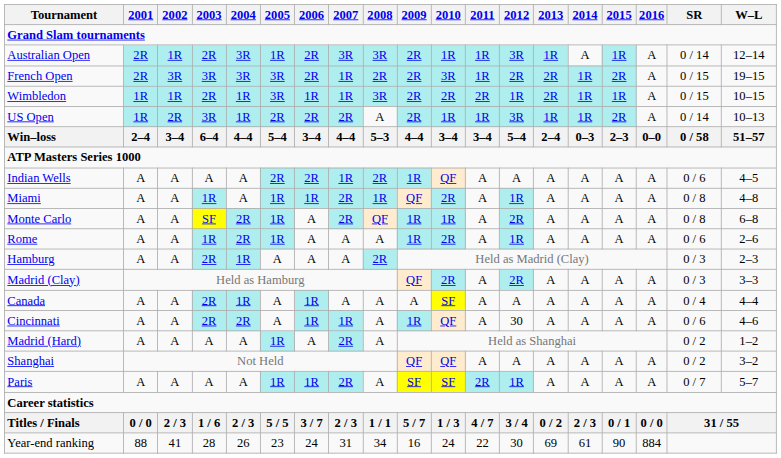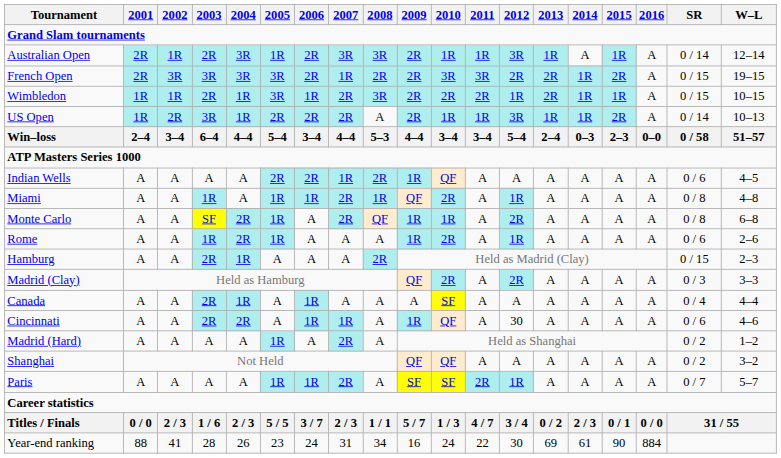 <table class=wikitable style=text-align:center;font-size:97%>
 <tr>
 <th width=140>Tournament</th>
 <th width=35><a href='#'>2001</a></th>
 <th width=35><a href='#'>2002</a></th>
 <th width=35><a href='#'>2003</a></th>
 <th width=35><a href='#'>2004</a></th>
 <th width=35><a href='#'>2005</a></th>
 <th width=35><a href='#'>2006</a></th>
 <th width=35><a href='#'>2007</a></th>
 <th width=35><a href='#'>2008</a></th>
 <th width=35><a href='#'>2009</a></th>
 <th width=35><a href='#'>2010</a></th>
 <th width=35><a href='#'>2011</a></th>
 <th width=35><a href='#'>2012</a></th>
 <th width=35><a href='#'>2013</a></th>
 <th width=35><a href='#'>2014</a></th>
 <th width=35><a href='#'>2015</a></th>
 <th><a href='#'>2016</a></th>
 <th width="60">SR</th>
 <th width=60>W–L</th>
 </tr>
 <tr>
 <td colspan="19" align="left"><a href='#'><strong>Grand Slam tournaments</strong></a></td>
 </tr>
 <tr>
 <td align=left><a href='#'>Australian Open</a></td>
 <td bgcolor=afeeee><a href='#'>2R</a></td>
 <td bgcolor=afeeee><a href='#'>1R</a></td>
 <td bgcolor=afeeee><a href='#'>2R</a></td>
 <td bgcolor=afeeee><a href='#'>3R</a></td>
 <td bgcolor=afeeee><a href='#'>1R</a></td>
 <td bgcolor=afeeee><a href='#'>2R</a></td>
 <td bgcolor=afeeee><a href='#'>3R</a></td>
 <td bgcolor=afeeee><a href='#'>3R</a></td>
 <td bgcolor=afeeee><a href='#'>2R</a></td>
 <td bgcolor=afeeee><a href='#'>1R</a></td>
 <td bgcolor=afeeee><a href='#'>1R</a></td>
 <td bgcolor=afeeee><a href='#'>3R</a></td>
 <td bgcolor=afeeee><a href='#'>1R</a></td>
 <td>A</td>
 <td bgcolor=afeeee><a href='#'>1R</a></td>
 <td>A</td>
 <td>0 / 14</td>
 <td>12–14</td>
 </tr>
 <tr>
 <td align=left><a href='#'>French Open</a></td>
 <td bgcolor=afeeee><a href='#'>2R</a></td>
 <td bgcolor=afeeee><a href='#'>3R</a></td>
 <td bgcolor=afeeee><a href='#'>3R</a></td>
 <td bgcolor=afeeee><a href='#'>3R</a></td>
 <td bgcolor=afeeee><a href='#'>3R</a></td>
 <td bgcolor=afeeee><a href='#'>2R</a></td>
 <td bgcolor=afeeee><a href='#'>1R</a></td>
 <td bgcolor=afeeee><a href='#'>2R</a></td>
 <td bgcolor=afeeee><a href='#'>2R</a></td>
 <td bgcolor=afeeee><a href='#'>3R</a></td>
-<td bgcolor=afeeee><a href='#'>1R</a></td>
+<td bgcolor=afeeee><a href='#'>3R</a></td>
 <td bgcolor=afeeee><a href='#'>2R</a></td>
 <td bgcolor=afeeee><a href='#'>2R</a></td>
 <td bgcolor=afeeee><a href='#'>1R</a></td>
 <td bgcolor=afeeee><a href='#'>2R</a></td>
 <td>A</td>
 <td>0 / 15</td>
 <td>19–15</td>
 </tr>
 <tr>
 <td align=left><a href='#'>Wimbledon</a></td>
 <td bgcolor=afeeee><a href='#'>1R</a></td>
 <td bgcolor=afeeee><a href='#'>1R</a></td>
 <td bgcolor=afeeee><a href='#'>2R</a></td>
 <td bgcolor=afeeee><a href='#'>1R</a></td>
 <td bgcolor=afeeee><a href='#'>3R</a></td>
 <td bgcolor=afeeee><a href='#'>1R</a></td>
-<td bgcolor=afeeee><a href='#'>1R</a></td>
+<td bgcolor=afeeee><a href='#'>2R</a></td>
 <td bgcolor=afeeee><a href='#'>3R</a></td>
 <td bgcolor=afeeee><a href='#'>2R</a></td>
 <td bgcolor=afeeee><a href='#'>2R</a></td>
 <td bgcolor=afeeee><a href='#'>2R</a></td>
 <td bgcolor=afeeee><a href='#'>1R</a></td>
 <td bgcolor=afeeee><a href='#'>2R</a></td>
 <td bgcolor=afeeee><a href='#'>1R</a></td>
 <td bgcolor=afeeee><a href='#'>1R</a></td>
 <td>A</td>
 <td>0 / 15</td>
 <td>10–15</td>
 </tr>
 <tr>
 <td align=left><a href='#'>US Open</a></td>
 <td bgcolor=afeeee><a href='#'>1R</a></td>
 <td bgcolor=afeeee><a href='#'>2R</a></td>
 <td bgcolor=afeeee><a href='#'>3R</a></td>
 <td bgcolor=afeeee><a href='#'>1R</a></td>
 <td bgcolor=afeeee><a href='#'>2R</a></td>
 <td bgcolor=afeeee><a href='#'>2R</a></td>
 <td bgcolor=afeeee><a href='#'>2R</a></td>
 <td>A</td>
 <td bgcolor=afeeee><a href='#'>2R</a></td>
 <td bgcolor=afeeee><a href='#'>1R</a></td>
 <td bgcolor=afeeee><a href='#'>1R</a></td>
 <td bgcolor=afeeee><a href='#'>3R</a></td>
 <td bgcolor=afeeee><a href='#'>1R</a></td>
 <td bgcolor=afeeee><a href='#'>1R</a></td>
 <td bgcolor=afeeee><a href='#'>2R</a></td>
 <td>A</td>
 <td>0 / 14</td>
 <td>10–13</td>
 </tr>
 <tr>
 <th style=text-align:left>Win–loss</th>
 <th>2–4</th>
 <th>3–4</th>
 <th>6–4</th>
 <th>4–4</th>
 <th>5–4</th>
 <th>3–4</th>
 <th>4–4</th>
 <th>5–3</th>
 <th>4–4</th>
 <th>3–4</th>
 <th>3–4</th>
 <th>5–4</th>
 <th>2–4</th>
 <th>0–3</th>
 <th>2–3</th>
 <th>0–0</th>
 <th>0 / 58</th>
 <th>51–57</th>
 </tr>
 <tr>
 <td colspan="19" align="left"><strong>ATP Masters Series 1000</strong></td>
 </tr>
 <tr>
 <td align=left><a href='#'>Indian Wells</a></td>
 <td>A</td>
 <td>A</td>
 <td>A</td>
 <td>A</td>
 <td bgcolor=afeeee><a href='#'>2R</a></td>
 <td bgcolor=afeeee><a href='#'>2R</a></td>
 <td bgcolor=afeeee><a href='#'>1R</a></td>
 <td bgcolor=afeeee><a href='#'>2R</a></td>
 <td bgcolor=afeeee><a href='#'>1R</a></td>
 <td bgcolor=ffebcd><a href='#'>QF</a></td>
 <td>A</td>
 <td>A</td>
 <td>A</td>
 <td>A</td>
 <td>A</td>
 <td>A</td>
 <td>0 / 6</td>
 <td>4–5</td>
 </tr>
 <tr>
 <td align=left><a href='#'>Miami</a></td>
 <td>A</td>
 <td>A</td>
 <td bgcolor=afeeee><a href='#'>1R</a></td>
 <td>A</td>
 <td bgcolor=afeeee><a href='#'>1R</a></td>
 <td bgcolor=afeeee><a href='#'>1R</a></td>
 <td bgcolor=afeeee><a href='#'>2R</a></td>
 <td bgcolor=afeeee><a href='#'>1R</a></td>
 <td bgcolor=ffebcd><a href='#'>QF</a></td>
 <td bgcolor=afeeee><a href='#'>2R</a></td>
 <td>A</td>
 <td bgcolor=afeeee><a href='#'>1R</a></td>
 <td>A</td>
 <td>A</td>
 <td>A</td>
 <td>A</td>
 <td>0 / 8</td>
 <td>4–8</td>
 </tr>
 <tr>
 <td align=left><a href='#'>Monte Carlo</a></td>
 <td>A</td>
 <td>A</td>
 <td bgcolor=yellow><a href='#'>SF</a></td>
 <td bgcolor=afeeee><a href='#'>2R</a></td>
 <td bgcolor=afeeee><a href='#'>1R</a></td>
 <td>A</td>
 <td bgcolor=afeeee><a href='#'>2R</a></td>
 <td bgcolor=ffebcd><a href='#'>QF</a></td>
 <td bgcolor=afeeee><a href='#'>1R</a></td>
 <td bgcolor=afeeee><a href='#'>1R</a></td>
 <td>A</td>
 <td bgcolor=afeeee><a href='#'>2R</a></td>
 <td>A</td>
 <td>A</td>
 <td>A</td>
 <td>A</td>
 <td>0 / 8</td>
 <td>6–8</td>
 </tr>
 <tr>
 <td align=left><a href='#'>Rome</a></td>
 <td>A</td>
 <td>A</td>
 <td bgcolor=afeeee><a href='#'>1R</a></td>
 <td bgcolor=afeeee><a href='#'>2R</a></td>
 <td bgcolor=afeeee><a href='#'>1R</a></td>
 <td>A</td>
 <td>A</td>
 <td>A</td>
 <td bgcolor=afeeee><a href='#'>1R</a></td>
 <td bgcolor=afeeee><a href='#'>2R</a></td>
 <td>A</td>
 <td bgcolor=afeeee><a href='#'>1R</a></td>
 <td>A</td>
 <td>A</td>
 <td>A</td>
 <td>A</td>
 <td>0 / 6</td>
 <td>2–6</td>
 </tr>
 <tr>
 <td align=left><a href='#'>Hamburg</a></td>
 <td>A</td>
 <td>A</td>
 <td bgcolor=afeeee><a href='#'>2R</a></td>
 <td bgcolor=afeeee><a href='#'>1R</a></td>
 <td>A</td>
 <td>A</td>
 <td>A</td>
 <td bgcolor=afeeee><a href='#'>2R</a></td>
 <td colspan=8 style=color:#767676>Held as Madrid (Clay)</td>
-<td>0 / 3</td>
+<td>0 / 15</td>
 <td>2–3</td>
 </tr>
 <tr>
 <td align=left><a href='#'>Madrid (Clay)</a></td>
 <td colspan=8 style=color:#767676>Held as Hamburg</td>
 <td bgcolor=ffebcd><a href='#'>QF</a></td>
 <td bgcolor=afeeee><a href='#'>2R</a></td>
 <td>A</td>
 <td bgcolor=afeeee><a href='#'>2R</a></td>
 <td>A</td>
 <td>A</td>
 <td>A</td>
 <td>A</td>
 <td>0 / 3</td>
 <td>3–3</td>
 </tr>
 <tr>
 <td align=left><a href='#'>Canada</a></td>
 <td>A</td>
 <td>A</td>
 <td bgcolor=afeeee><a href='#'>2R</a></td>
 <td bgcolor=afeeee><a href='#'>1R</a></td>
 <td>A</td>
 <td bgcolor=afeeee><a href='#'>1R</a></td>
 <td>A</td>
 <td>A</td>
 <td>A</td>
 <td bgcolor=yellow><a href='#'>SF</a></td>
 <td>A</td>
 <td>A</td>
 <td>A</td>
 <td>A</td>
 <td>A</td>
 <td>A</td>
 <td>0 / 4</td>
 <td>4–4</td>
 </tr>
 <tr>
 <td align=left><a href='#'>Cincinnati</a></td>
 <td>A</td>
 <td>A</td>
 <td bgcolor=afeeee><a href='#'>2R</a></td>
 <td bgcolor=afeeee><a href='#'>2R</a></td>
 <td>A</td>
 <td bgcolor=afeeee><a href='#'>1R</a></td>
 <td bgcolor=afeeee><a href='#'>1R</a></td>
 <td>A</td>
 <td bgcolor=afeeee><a href='#'>1R</a></td>
 <td bgcolor=ffebcd><a href='#'>QF</a></td>
 <td>A</td>
 <td>30</td>
 <td>A</td>
 <td>A</td>
 <td>A</td>
 <td>A</td>
 <td>0 / 6</td>
 <td>4–6</td>
 </tr>
 <tr>
 <td align=left><a href='#'>Madrid (Hard)</a></td>
 <td>A</td>
 <td>A</td>
 <td>A</td>
 <td>A</td>
 <td bgcolor=afeeee><a href='#'>1R</a></td>
 <td>A</td>
 <td bgcolor=afeeee><a href='#'>2R</a></td>
 <td>A</td>
 <td colspan=8 style=color:#767676>Held as Shanghai</td>
 <td>0 / 2</td>
 <td>1–2</td>
 </tr>
 <tr>
 <td align=left><a href='#'>Shanghai</a></td>
 <td colspan=8 style=color:#767676>Not Held</td>
 <td bgcolor=ffebcd><a href='#'>QF</a></td>
 <td bgcolor=ffebcd><a href='#'>QF</a></td>
 <td>A</td>
 <td>A</td>
 <td>A</td>
 <td>A</td>
 <td>A</td>
 <td>A</td>
 <td>0 / 2</td>
 <td>3–2</td>
 </tr>
 <tr>
 <td align=left><a href='#'>Paris</a></td>
 <td>A</td>
 <td>A</td>
 <td>A</td>
 <td>A</td>
 <td bgcolor=afeeee><a href='#'>1R</a></td>
 <td bgcolor=afeeee><a href='#'>1R</a></td>
 <td bgcolor=afeeee><a href='#'>2R</a></td>
 <td>A</td>
 <td bgcolor=yellow><a href='#'>SF</a></td>
 <td bgcolor=yellow><a href='#'>SF</a></td>
 <td bgcolor=afeeee><a href='#'>2R</a></td>
 <td bgcolor=afeeee><a href='#'>1R</a></td>
 <td>A</td>
 <td>A</td>
 <td>A</td>
 <td>A</td>
 <td>0 / 7</td>
 <td>5–7</td>
 </tr>
 <tr>
 <td colspan="19" align="left"><strong>Career statistics</strong></td>
 </tr>
 <tr>
 <th style=text-align:left>Titles / Finals</th>
 <th>0 / 0</th>
 <th>2 / 3</th>
 <th>1 / 6</th>
 <th>2 / 3</th>
 <th>5 / 5</th>
 <th>3 / 7</th>
 <th>2 / 3</th>
 <th>1 / 1</th>
 <th>5 / 7</th>
 <th>1 / 3</th>
 <th>4 / 7</th>
 <th>3 / 4</th>
 <th>0 / 2</th>
 <th>2 / 3</th>
 <th>0 / 1</th>
 <th>0 / 0</th>
 <th colspan=2>31 / 55</th>
 </tr>
 <tr>
 <td style="text-align:left">Year-end ranking</td>
 <td>88</td>
 <td>41</td>
 <td>28</td>
 <td>26</td>
 <td>23</td>
 <td>24</td>
 <td>31</td>
 <td>34</td>
 <td>16</td>
 <td>24</td>
 <td>22</td>
 <td>30</td>
 <td>69</td>
 <td>61</td>
 <td>90</td>
 <td>884</td>
 <td colspan="2"></td>
 </tr>
 </table>
